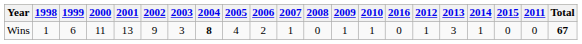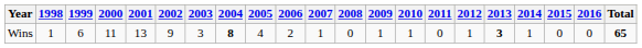 <table class="wikitable">
 <tr style="background:#ffc;">
 <th scope="col">Year</th>
 <th scope="col"><a href='#'>1998</a></th>
 <th scope="col"><a href='#'>1999</a></th>
 <th scope="col"><a href='#'>2000</a></th>
 <th scope="col"><a href='#'>2001</a></th>
 <th scope="col"><a href='#'>2002</a></th>
 <th scope="col"><a href='#'>2003</a></th>
 <th scope="col"><a href='#'>2004</a></th>
 <th scope="col"><a href='#'>2005</a></th>
 <th scope="col"><a href='#'>2006</a></th>
 <th scope="col"><a href='#'>2007</a></th>
 <th scope="col"><a href='#'>2008</a></th>
 <th scope="col"><a href='#'>2009</a></th>
 <th scope="col"><a href='#'>2010</a></th>
-<th scope="col"><a href='#'>2016</a></th>
+<th scope="col"><a href='#'>2011</a></th>
 <th scope="col"><a href='#'>2012</a></th>
 <th scope="col"><a href='#'>2013</a></th>
 <th scope="col"><a href='#'>2014</a></th>
 <th scope="col"><a href='#'>2015</a></th>
-<th scope="col"><a href='#'>2011</a></th>
+<th scope="col"><a href='#'>2016</a></th>
 <th scope="col">Total</th>
 </tr>
 <tr align=center>
 <td>Wins</td>
 <td>1</td>
 <td>6</td>
 <td>11</td>
 <td>13</td>
 <td>9</td>
 <td>3</td>
 <td><strong>8</strong></td>
 <td>4</td>
 <td>2</td>
 <td>1</td>
 <td>0</td>
 <td>1</td>
 <td>1</td>
 <td>0</td>
 <td>1</td>
-<td>3</td>
+<td><strong>3</strong></td>
 <td>1</td>
 <td>0</td>
 <td>0</td>
-<td><strong>67</strong></td>
+<td><strong>65</strong></td>
 </tr>
 </table>
